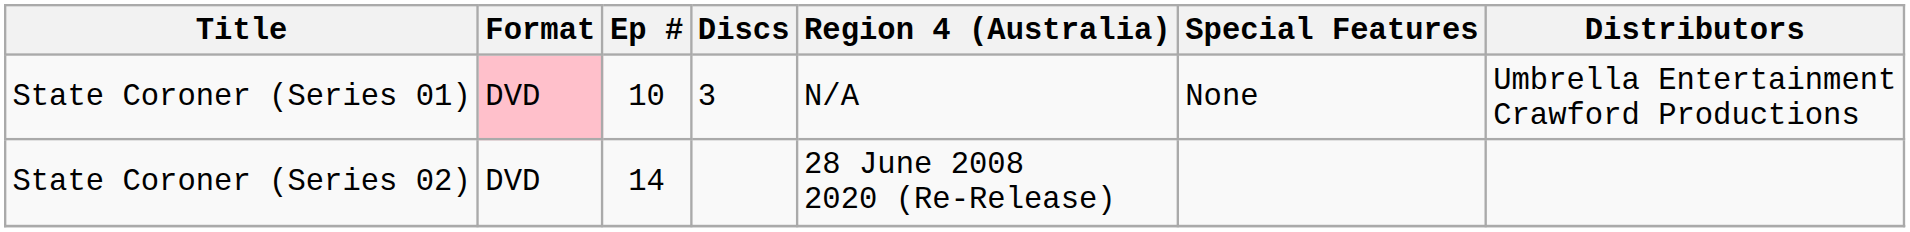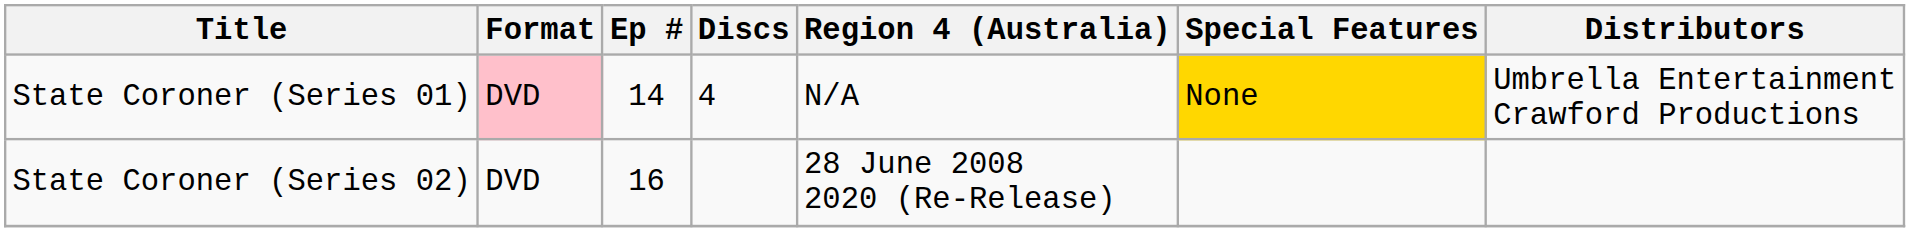 <table class="wikitable">
 <tr>
 <th>Title</th>
 <th>Format</th>
 <th>Ep #</th>
 <th>Discs</th>
 <th>Region 4 (Australia)</th>
 <th>Special Features</th>
 <th>Distributors</th>
 </tr>
 <tr>
 <td>State Coroner (Series 01)</td>
 <td style="background: pink;">DVD</td>
-<td style="text-align:center;">10</td>
-<td>3</td>
+<td style="text-align:center;">14</td>
+<td>4</td>
 <td>N/A</td>
-<td>None</td>
+<td style="background: gold;">None</td>
 <td>Umbrella Entertainment<br>Crawford Productions</td>
 </tr>
 <tr>
 <td>State Coroner (Series 02)</td>
 <td>DVD</td>
-<td style="text-align:center;">14</td>
+<td style="text-align:center;">16</td>
 <td></td>
 <td>28 June 2008<br>2020 (Re-Release)</td>
 <td></td>
 <td></td>
 </tr>
 <tr>
 </tr>
 </table>
